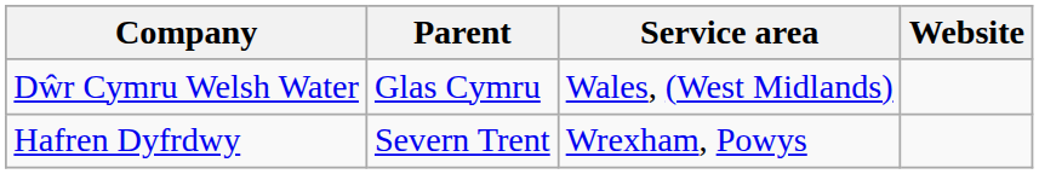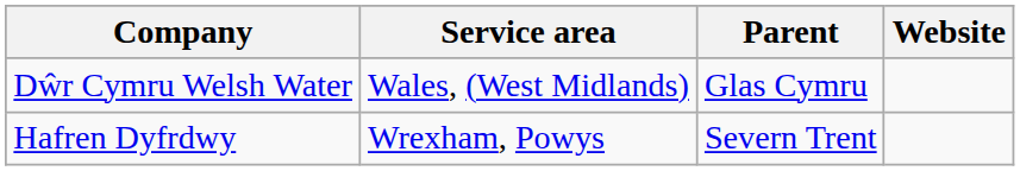 <table class="wikitable">
 <tr>
 <th>Company</th>
+<th>Service area</th>
 <th>Parent</th>
-<th>Service area</th>
 <th>Website</th>
 </tr>
 <tr>
 <td><a href='#'>Dŵr Cymru Welsh Water</a></td>
+<td><a href='#'>Wales</a>, <a href='#'>(West Midlands)</a></td>
 <td><a href='#'>Glas Cymru</a></td>
-<td><a href='#'>Wales</a>, <a href='#'>(West Midlands)</a></td>
 <td></td>
 </tr>
 <tr>
 <td><a href='#'>Hafren Dyfrdwy</a></td>
+<td><a href='#'>Wrexham</a>, <a href='#'>Powys</a></td>
 <td><a href='#'>Severn Trent</a></td>
-<td><a href='#'>Wrexham</a>, <a href='#'>Powys</a></td>
 <td></td>
 </tr>
 </table>
